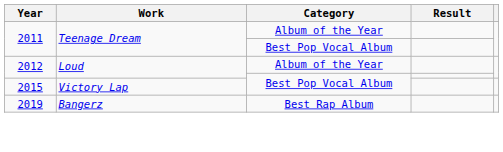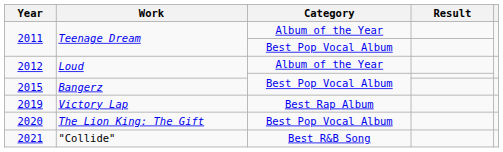 <table class="wikitable plainrowheaders">
 <tr>
 <th scope="col", style="width:60px;">Year</th>
 <th scope="col", style="width:246px;">Work</th>
 <th scope="col", style="width:210px;">Category</th>
 <th scope="col", style="width:100px;">Result</th>
 <th scope="col"></th>
 </tr>
 <tr>
 <td rowspan="2", style="text-align:center;"><a href='#'>2011</a></td>
 <td rowspan="2"><em><a href='#'>Teenage Dream</a></em><br></td>
 <td style="text-align:center;"><a href='#'>Album of the Year</a></td>
 <td></td>
 <td rowspan="2", style="text-align:center;"></td>
 </tr>
 <tr>
 <td style="text-align:center;"><a href='#'>Best Pop Vocal Album</a></td>
 <td></td>
 </tr>
 <tr>
 <td rowspan="2", style="text-align:center;"><a href='#'>2012</a></td>
 <td rowspan="2"><em><a href='#'>Loud</a></em><br></td>
 <td style="text-align:center;"><a href='#'>Album of the Year</a></td>
 <td></td>
 <td rowspan="2", style="text-align:center;"></td>
 </tr>
 <tr>
 <td rowspan="2", style="text-align:center;"><a href='#'>Best Pop Vocal Album</a></td>
 <td></td>
 </tr>
 <tr>
 <td style="text-align:center;"><a href='#'>2015</a></td>
-<td><em><a href='#'>Victory Lap</a></em><br></td>
+<td><em><a href='#'>Bangerz</a></em><br></td>
 <td></td>
 <td style="text-align:center;"></td>
 </tr>
 <tr>
 <td style="text-align:center;"><a href='#'>2019</a></td>
-<td><em><a href='#'>Bangerz</a></em><br></td>
+<td><em><a href='#'>Victory Lap</a></em><br></td>
 <td style="text-align:center;"><a href='#'>Best Rap Album</a></td>
 <td></td>
 <td style="text-align:center;"></td>
 </tr>
+<tr>
+<td style="text-align:center;"><a href='#'>2020</a></td>
+<td><em><a href='#'>The Lion King: The Gift</a></em><br></td>
+<td style="text-align:center;"><a href='#'>Best Pop Vocal Album</a></td>
+<td></td>
+<td style="text-align:center;"></td>
+</tr>
+<tr>
+<td style="text-align:center;"><a href='#'>2021</a></td>
+<td>"Collide"</td>
+<td style="text-align:center;"><a href='#'>Best R&B Song</a></td>
+<td></td>
+<td style="text-align:center;"></td>
+</tr>
 </table>
